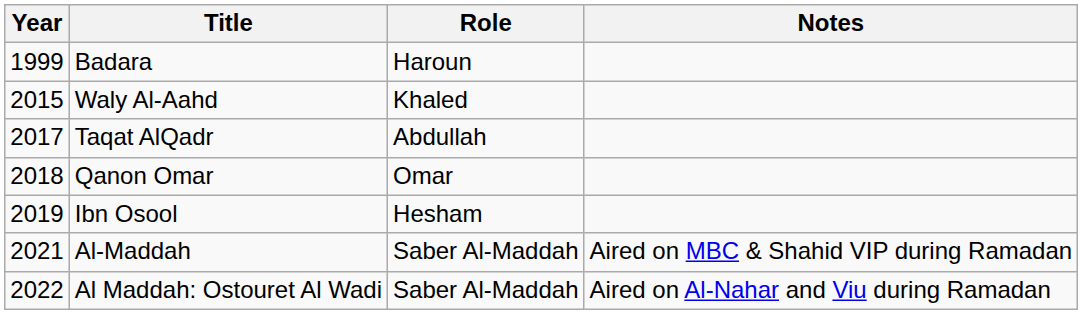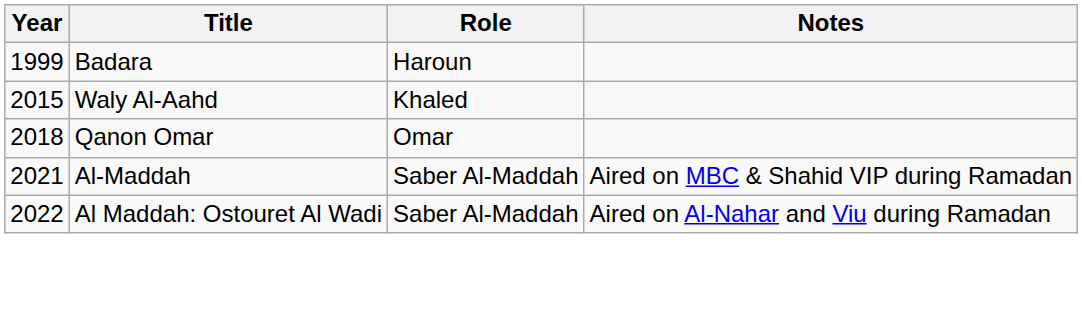 <table class="wikitable">
 <tr>
 <th>Year</th>
 <th>Title</th>
 <th>Role</th>
 <th>Notes</th>
 </tr>
 <tr>
 <td>1999</td>
 <td>Badara</td>
 <td>Haroun</td>
 <td></td>
 </tr>
 <tr>
 <td>2015</td>
 <td>Waly Al-Aahd</td>
 <td>Khaled</td>
 <td></td>
 </tr>
 <tr>
-<td>2017</td>
-<td>Taqat AlQadr</td>
-<td>Abdullah</td>
-<td></td>
-</tr>
-<tr>
 <td>2018</td>
 <td>Qanon Omar</td>
 <td>Omar</td>
-<td></td>
-</tr>
-<tr>
-<td>2019</td>
-<td>Ibn Osool</td>
-<td>Hesham</td>
 <td></td>
 </tr>
 <tr>
 <td>2021</td>
 <td>Al-Maddah</td>
 <td>Saber Al-Maddah</td>
 <td>Aired on <a href='#'>MBC</a> & Shahid VIP during Ramadan</td>
 </tr>
 <tr>
 <td>2022</td>
 <td>Al Maddah: Ostouret Al Wadi</td>
 <td>Saber Al-Maddah</td>
 <td>Aired on <a href='#'>Al-Nahar</a> and <a href='#'>Viu</a> during Ramadan</td>
 </tr>
 </table>
